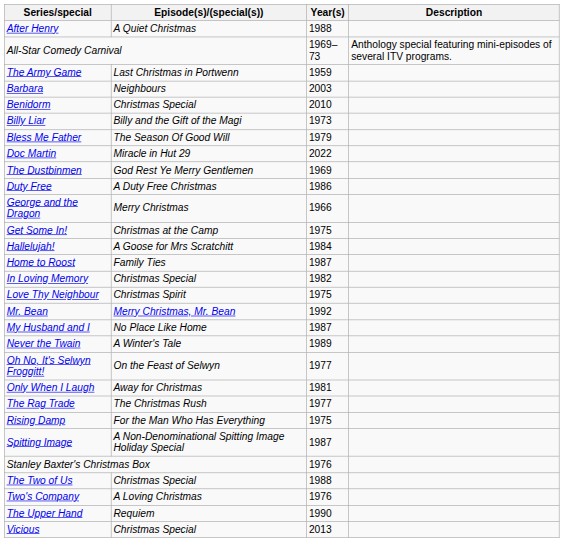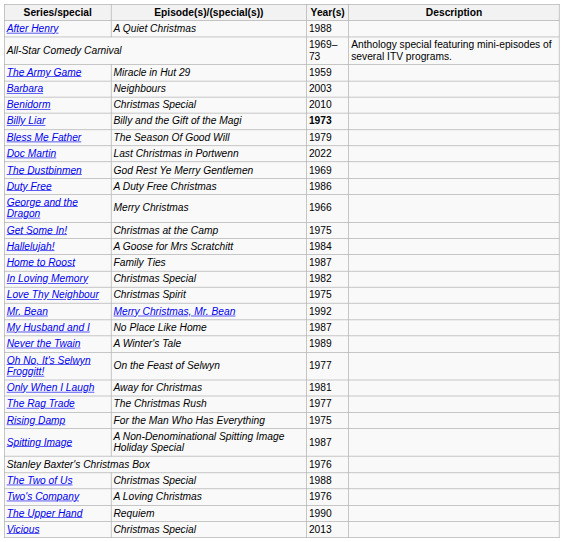 <table class="wikitable sortable">
 <tr>
 <th>Series/special</th>
 <th>Episode(s)/(special(s))</th>
 <th>Year(s)</th>
 <th>Description</th>
 </tr>
 <tr>
 <td><em><a href='#'>After Henry</a></em></td>
 <td><em>A Quiet Christmas</em></td>
 <td>1988</td>
 <td></td>
 </tr>
 <tr>
 <td colspan="2"><em>All-Star Comedy Carnival</em></td>
 <td>1969–73</td>
 <td>Anthology special featuring mini-episodes of several ITV programs.</td>
 </tr>
 <tr>
 <td><em><a href='#'>The Army Game</a></em></td>
-<td><em>Last Christmas in Portwenn</em></td>
+<td><em>Miracle in Hut 29</em></td>
 <td>1959</td>
 <td></td>
 </tr>
 <tr>
 <td><em><a href='#'>Barbara</a></em></td>
 <td><em>Neighbours</em></td>
 <td>2003</td>
 <td></td>
 </tr>
 <tr>
 <td><em><a href='#'>Benidorm</a></em></td>
 <td><em>Christmas Special</em></td>
 <td>2010</td>
 <td></td>
 </tr>
 <tr>
 <td><em><a href='#'>Billy Liar</a></em></td>
 <td><em>Billy and the Gift of the Magi</em></td>
-<td>1973</td>
+<td><strong>1973</strong></td>
 <td></td>
 </tr>
 <tr>
 <td><em><a href='#'>Bless Me Father</a></em></td>
 <td><em>The Season Of Good Will</em></td>
 <td>1979</td>
 <td></td>
 </tr>
 <tr>
 <td><em><a href='#'>Doc Martin</a></em></td>
-<td><em>Miracle in Hut 29</em></td>
+<td><em>Last Christmas in Portwenn</em></td>
 <td>2022</td>
 <td></td>
 </tr>
 <tr>
 <td><em><a href='#'>The Dustbinmen</a></em></td>
 <td><em>God Rest Ye Merry Gentlemen</em></td>
 <td>1969</td>
 <td></td>
 </tr>
 <tr>
 <td><em><a href='#'>Duty Free</a></em></td>
 <td><em>A Duty Free Christmas</em></td>
 <td>1986</td>
 <td></td>
 </tr>
 <tr>
 <td><em><a href='#'>George and the Dragon</a></em></td>
 <td><em>Merry Christmas</em></td>
 <td>1966</td>
 <td></td>
 </tr>
 <tr>
 <td><em><a href='#'>Get Some In!</a></em></td>
 <td><em>Christmas at the Camp</em></td>
 <td>1975</td>
 <td></td>
 </tr>
 <tr>
 <td><em><a href='#'>Hallelujah!</a></em></td>
 <td><em>A Goose for Mrs Scratchitt</em></td>
 <td>1984</td>
 <td></td>
 </tr>
 <tr>
 <td><em><a href='#'>Home to Roost</a></em></td>
 <td><em>Family Ties</em></td>
 <td>1987</td>
 <td></td>
 </tr>
 <tr>
 <td><em><a href='#'>In Loving Memory</a></em></td>
 <td><em>Christmas Special</em></td>
 <td>1982</td>
 <td></td>
 </tr>
 <tr>
 <td><em><a href='#'>Love Thy Neighbour</a></em></td>
 <td><em>Christmas Spirit</em></td>
 <td>1975</td>
 <td></td>
 </tr>
 <tr>
 <td><em><a href='#'>Mr. Bean</a></em></td>
 <td><em><a href='#'>Merry Christmas, Mr. Bean</a></em></td>
 <td>1992</td>
 <td></td>
 </tr>
 <tr>
 <td><em><a href='#'>My Husband and I</a></em></td>
 <td><em>No Place Like Home</em></td>
 <td>1987</td>
 <td></td>
 </tr>
 <tr>
 <td><em><a href='#'>Never the Twain</a></em></td>
 <td><em>A Winter's Tale</em></td>
 <td>1989</td>
 <td></td>
 </tr>
 <tr>
 <td><em><a href='#'>Oh No, It's Selwyn Froggitt!</a></em></td>
 <td><em>On the Feast of Selwyn</em></td>
 <td>1977</td>
 <td></td>
 </tr>
 <tr>
 <td><em><a href='#'>Only When I Laugh</a></em></td>
 <td><em>Away for Christmas</em></td>
 <td>1981</td>
 <td></td>
 </tr>
 <tr>
 <td><em><a href='#'>The Rag Trade</a></em></td>
 <td><em>The Christmas Rush</em></td>
 <td>1977</td>
 <td></td>
 </tr>
 <tr>
 <td><em><a href='#'>Rising Damp</a></em></td>
 <td><em>For the Man Who Has Everything</em></td>
 <td>1975</td>
 <td></td>
 </tr>
 <tr>
 <td><em><a href='#'>Spitting Image</a></em></td>
 <td><em>A Non-Denominational Spitting Image Holiday Special</em></td>
 <td>1987</td>
 <td></td>
 </tr>
 <tr>
 <td colspan="2"><em>Stanley Baxter's Christmas Box</em></td>
 <td>1976</td>
 <td></td>
 </tr>
 <tr>
 <td><em><a href='#'>The Two of Us</a></em></td>
 <td><em>Christmas Special</em></td>
 <td>1988</td>
 <td></td>
 </tr>
 <tr>
 <td><em><a href='#'>Two's Company</a></em></td>
 <td><em>A Loving Christmas</em></td>
 <td>1976</td>
 <td></td>
 </tr>
 <tr>
 <td><em><a href='#'>The Upper Hand</a></em></td>
 <td><em>Requiem</em></td>
 <td>1990</td>
 <td></td>
 </tr>
 <tr>
 <td><em><a href='#'>Vicious</a></em></td>
 <td><em>Christmas Special</em></td>
 <td>2013</td>
 <td></td>
 </tr>
 </table>
